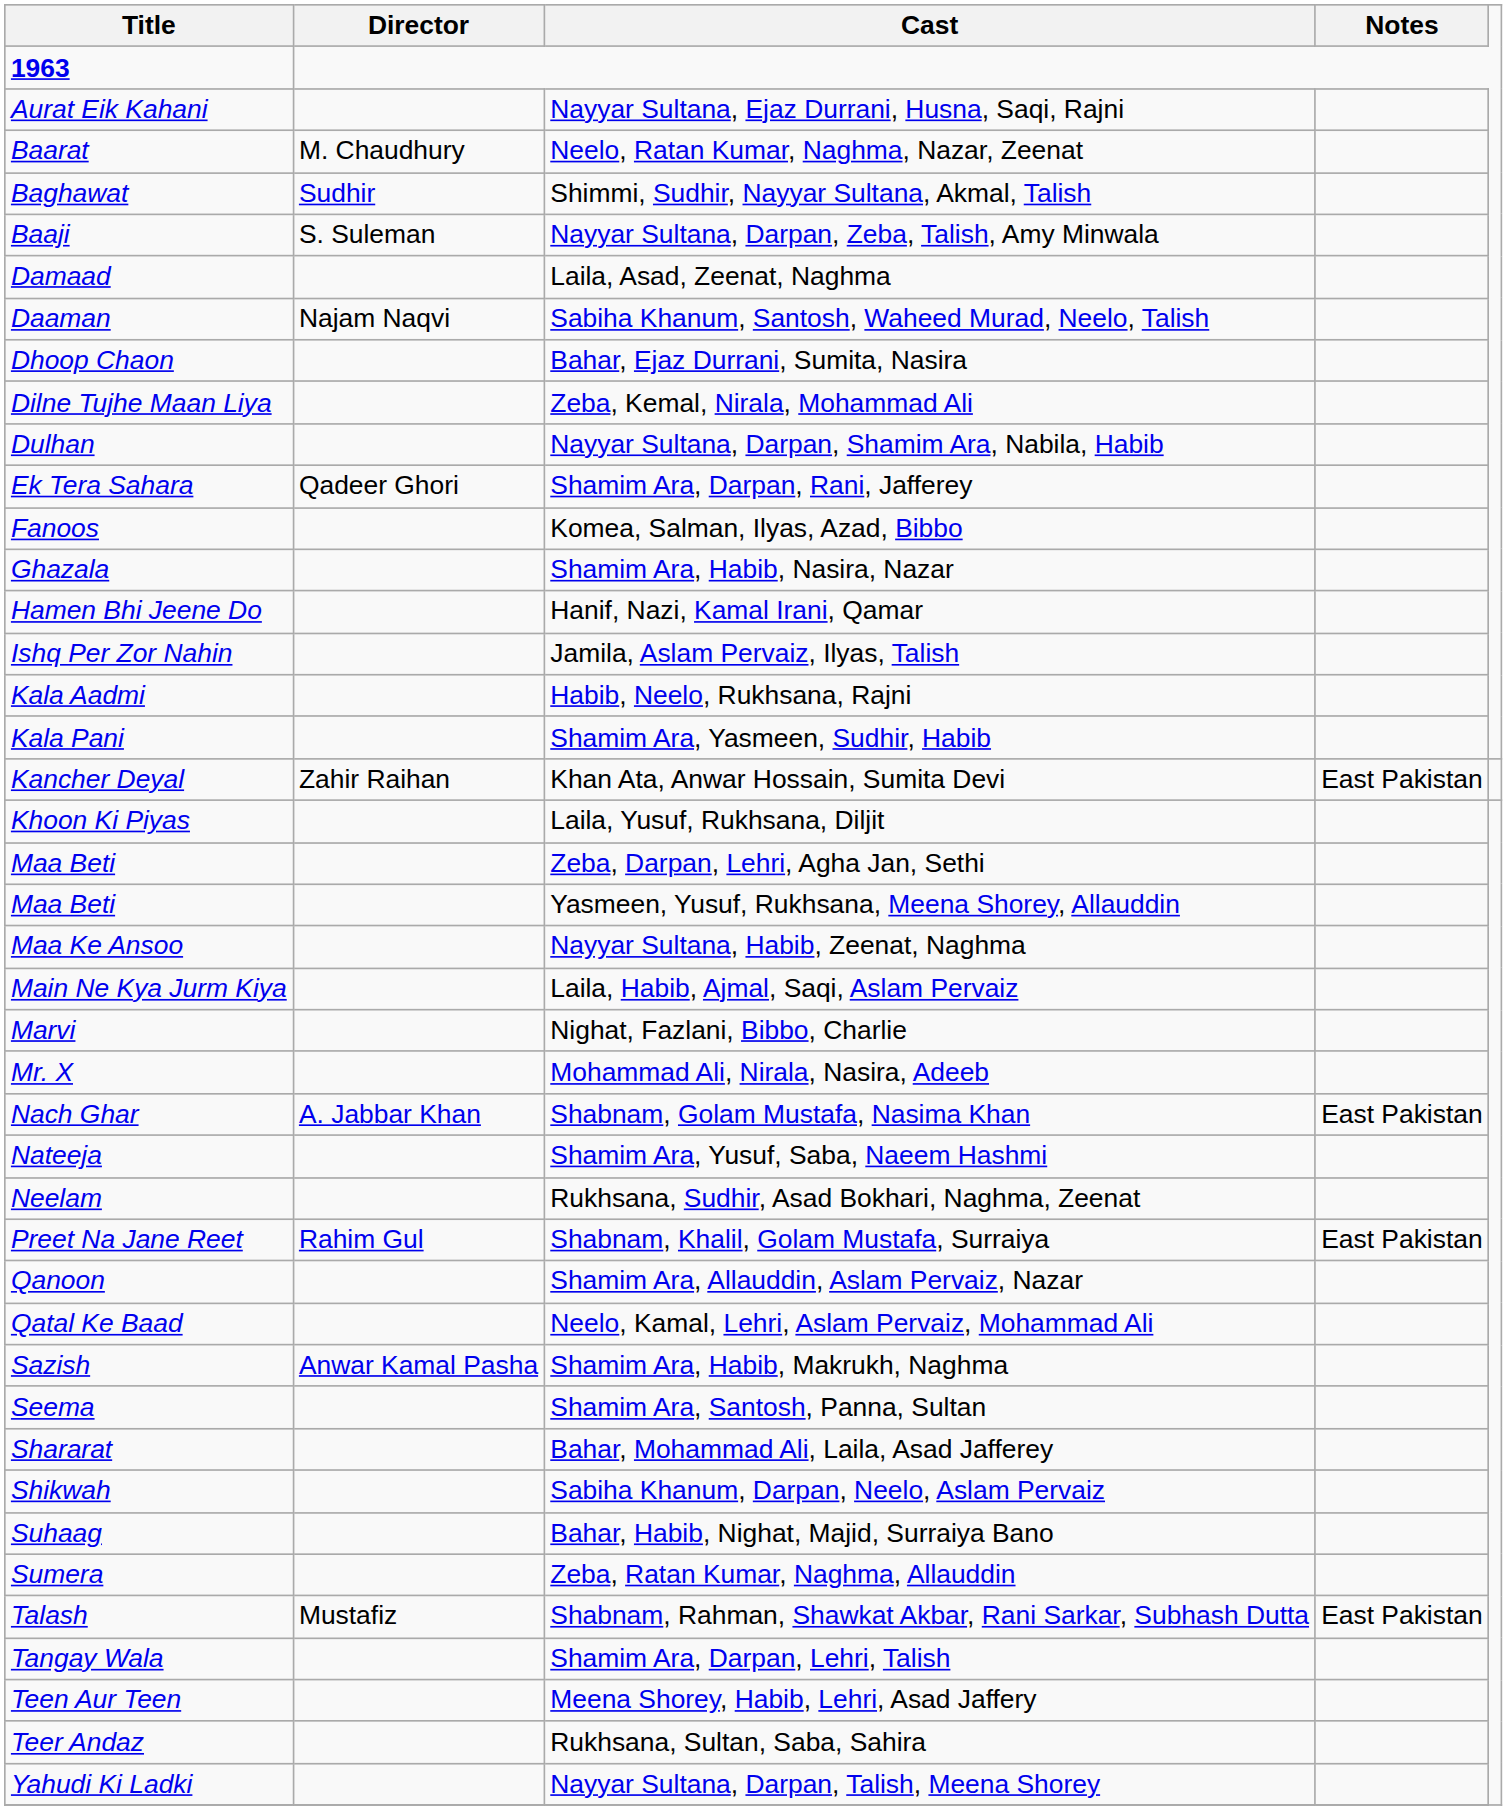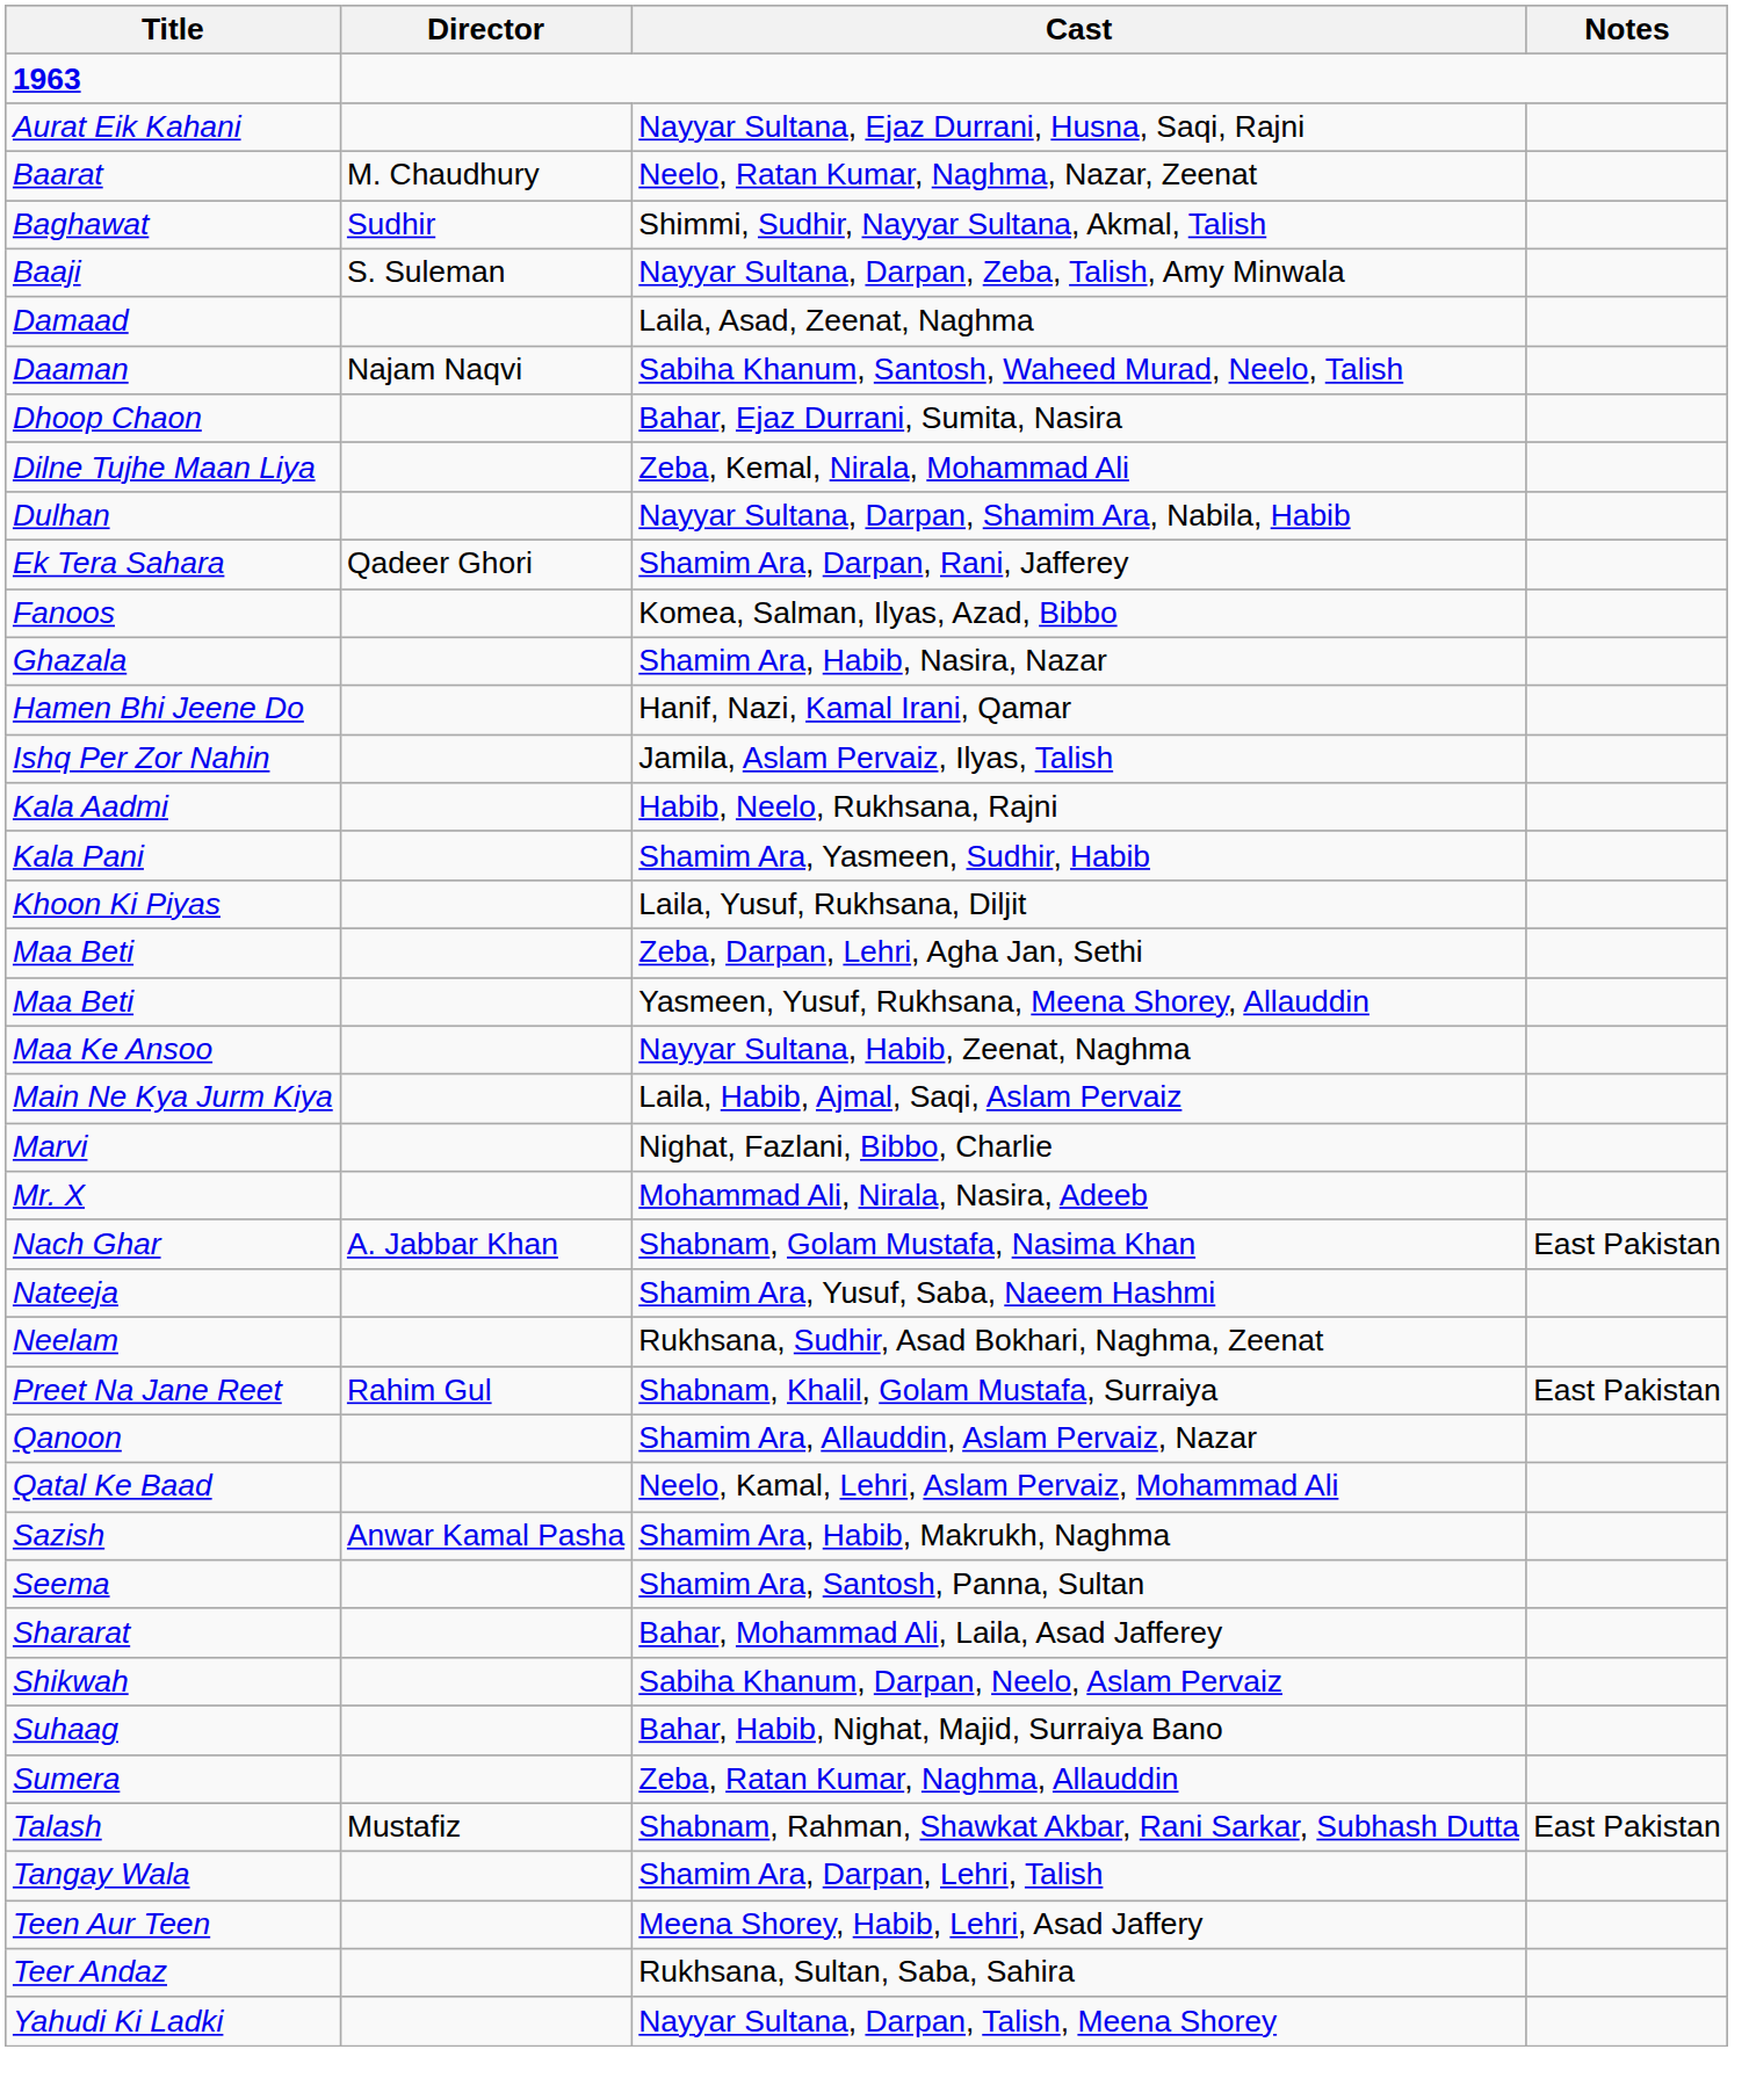 <table class="wikitable">
 <tr>
 <th>Title</th>
 <th>Director</th>
 <th>Cast</th>
 <th>Notes</th>
 </tr>
 <tr>
 <td><strong><a href='#'>1963</a></strong></td>
 </tr>
 <tr>
 <td><em><a href='#'>Aurat Eik Kahani</a></em></td>
 <td></td>
 <td><a href='#'>Nayyar Sultana</a>, <a href='#'>Ejaz Durrani</a>, <a href='#'>Husna</a>, Saqi, Rajni</td>
 <td></td>
 </tr>
 <tr>
 <td><em><a href='#'>Baarat</a></em></td>
 <td>M. Chaudhury</td>
 <td><a href='#'>Neelo</a>, <a href='#'>Ratan Kumar</a>, <a href='#'>Naghma</a>, Nazar, Zeenat</td>
 <td></td>
 </tr>
 <tr>
 <td><em><a href='#'>Baghawat</a></em></td>
 <td><a href='#'>Sudhir</a></td>
 <td>Shimmi, <a href='#'>Sudhir</a>, <a href='#'>Nayyar Sultana</a>, Akmal, <a href='#'>Talish</a></td>
 <td></td>
 </tr>
 <tr>
 <td><em><a href='#'>Baaji</a></em></td>
 <td>S. Suleman</td>
 <td><a href='#'>Nayyar Sultana</a>, <a href='#'>Darpan</a>, <a href='#'>Zeba</a>, <a href='#'>Talish</a>, Amy Minwala</td>
 <td></td>
 </tr>
 <tr>
 <td><em><a href='#'>Damaad</a></em></td>
 <td></td>
 <td>Laila, Asad, Zeenat, Naghma</td>
 <td></td>
 </tr>
 <tr>
 <td><em><a href='#'>Daaman</a></em></td>
 <td>Najam Naqvi</td>
 <td><a href='#'>Sabiha Khanum</a>, <a href='#'>Santosh</a>, <a href='#'>Waheed Murad</a>, <a href='#'>Neelo</a>, <a href='#'>Talish</a></td>
 <td></td>
 </tr>
 <tr>
 <td><em><a href='#'>Dhoop Chaon</a></em></td>
 <td></td>
 <td><a href='#'>Bahar</a>, <a href='#'>Ejaz Durrani</a>, Sumita, Nasira</td>
 <td></td>
 </tr>
 <tr>
 <td><em><a href='#'>Dilne Tujhe Maan Liya</a></em></td>
 <td></td>
 <td><a href='#'>Zeba</a>, Kemal, <a href='#'>Nirala</a>, <a href='#'>Mohammad Ali</a></td>
 <td></td>
 </tr>
 <tr>
 <td><em><a href='#'>Dulhan</a></em></td>
 <td></td>
 <td><a href='#'>Nayyar Sultana</a>, <a href='#'>Darpan</a>, <a href='#'>Shamim Ara</a>, Nabila, <a href='#'>Habib</a></td>
 <td></td>
 </tr>
 <tr>
 <td><em><a href='#'>Ek Tera Sahara</a></em></td>
 <td>Qadeer Ghori</td>
 <td><a href='#'>Shamim Ara</a>, <a href='#'>Darpan</a>, <a href='#'>Rani</a>, Jafferey</td>
 <td></td>
 </tr>
 <tr>
 <td><em><a href='#'>Fanoos</a></em></td>
 <td></td>
 <td>Komea, Salman, Ilyas, Azad, <a href='#'>Bibbo</a></td>
 <td></td>
 </tr>
 <tr>
 <td><em><a href='#'>Ghazala</a></em></td>
 <td></td>
 <td><a href='#'>Shamim Ara</a>, <a href='#'>Habib</a>, Nasira, Nazar</td>
 <td></td>
 </tr>
 <tr>
 <td><em><a href='#'>Hamen Bhi Jeene Do</a></em></td>
 <td></td>
 <td>Hanif, Nazi, <a href='#'>Kamal Irani</a>, Qamar</td>
 <td></td>
 </tr>
 <tr>
 <td><em><a href='#'>Ishq Per Zor Nahin</a></em></td>
 <td></td>
 <td>Jamila, <a href='#'>Aslam Pervaiz</a>, Ilyas, <a href='#'>Talish</a></td>
 <td></td>
 </tr>
 <tr>
 <td><em><a href='#'>Kala Aadmi</a></em></td>
 <td></td>
 <td><a href='#'>Habib</a>, <a href='#'>Neelo</a>, Rukhsana, Rajni</td>
 <td></td>
 </tr>
 <tr>
 <td><em><a href='#'>Kala Pani</a></em></td>
 <td></td>
 <td><a href='#'>Shamim Ara</a>, Yasmeen, <a href='#'>Sudhir</a>, <a href='#'>Habib</a></td>
-<td></td>
-</tr>
-<tr>
-<td><em><a href='#'>Kancher Deyal</a></em></td>
-<td>Zahir Raihan</td>
-<td>Khan Ata, Anwar Hossain, Sumita Devi</td>
-<td>East Pakistan</td>
 <td></td>
 </tr>
 <tr>
 <td><em><a href='#'>Khoon Ki Piyas</a></em></td>
 <td></td>
 <td>Laila, Yusuf, Rukhsana, Diljit</td>
 <td></td>
 </tr>
 <tr>
 <td><em><a href='#'>Maa Beti</a></em></td>
 <td></td>
 <td><a href='#'>Zeba</a>, <a href='#'>Darpan</a>, <a href='#'>Lehri</a>, Agha Jan, Sethi</td>
 <td></td>
 </tr>
 <tr>
 <td><em><a href='#'>Maa Beti</a></em></td>
 <td></td>
 <td>Yasmeen, Yusuf, Rukhsana, <a href='#'>Meena Shorey</a>, <a href='#'>Allauddin</a></td>
 <td></td>
 </tr>
 <tr>
 <td><em><a href='#'>Maa Ke Ansoo</a></em></td>
 <td></td>
 <td><a href='#'>Nayyar Sultana</a>, <a href='#'>Habib</a>, Zeenat, Naghma</td>
 <td></td>
 </tr>
 <tr>
 <td><em><a href='#'>Main Ne Kya Jurm Kiya</a></em></td>
 <td></td>
 <td>Laila, <a href='#'>Habib</a>, <a href='#'>Ajmal</a>, Saqi, <a href='#'>Aslam Pervaiz</a></td>
 <td></td>
 </tr>
 <tr>
 <td><em><a href='#'>Marvi</a></em></td>
 <td></td>
 <td>Nighat, Fazlani, <a href='#'>Bibbo</a>, Charlie</td>
 <td></td>
 </tr>
 <tr>
 <td><em><a href='#'>Mr. X</a></em></td>
 <td></td>
 <td><a href='#'>Mohammad Ali</a>, <a href='#'>Nirala</a>, Nasira, <a href='#'>Adeeb</a></td>
 <td></td>
 </tr>
 <tr>
 <td><em><a href='#'>Nach Ghar</a></em></td>
 <td><a href='#'>A. Jabbar Khan</a></td>
 <td><a href='#'>Shabnam</a>, <a href='#'>Golam Mustafa</a>, <a href='#'>Nasima Khan</a></td>
 <td>East Pakistan</td>
 </tr>
 <tr>
 <td><em><a href='#'>Nateeja</a></em></td>
 <td></td>
 <td><a href='#'>Shamim Ara</a>, Yusuf, Saba, <a href='#'>Naeem Hashmi</a></td>
 <td></td>
 </tr>
 <tr>
 <td><em><a href='#'>Neelam</a></em></td>
 <td></td>
 <td>Rukhsana, <a href='#'>Sudhir</a>, Asad Bokhari, Naghma, Zeenat</td>
 <td></td>
 </tr>
 <tr>
 <td><em><a href='#'>Preet Na Jane Reet</a></em></td>
 <td><a href='#'>Rahim Gul</a></td>
 <td><a href='#'>Shabnam</a>, <a href='#'>Khalil</a>, <a href='#'>Golam Mustafa</a>, Surraiya</td>
 <td>East Pakistan</td>
 </tr>
 <tr>
 <td><em><a href='#'>Qanoon</a></em></td>
 <td></td>
 <td><a href='#'>Shamim Ara</a>, <a href='#'>Allauddin</a>, <a href='#'>Aslam Pervaiz</a>, Nazar</td>
 <td></td>
 </tr>
 <tr>
 <td><em><a href='#'>Qatal Ke Baad</a></em></td>
 <td></td>
 <td><a href='#'>Neelo</a>, Kamal, <a href='#'>Lehri</a>, <a href='#'>Aslam Pervaiz</a>, <a href='#'>Mohammad Ali</a></td>
 <td></td>
 </tr>
 <tr>
 <td><em><a href='#'>Sazish</a></em></td>
 <td><a href='#'>Anwar Kamal Pasha</a></td>
 <td><a href='#'>Shamim Ara</a>, <a href='#'>Habib</a>, Makrukh, Naghma</td>
 <td></td>
 </tr>
 <tr>
 <td><em><a href='#'>Seema</a></em></td>
 <td></td>
 <td><a href='#'>Shamim Ara</a>, <a href='#'>Santosh</a>, Panna, Sultan</td>
 <td></td>
 </tr>
 <tr>
 <td><em><a href='#'>Shararat</a></em></td>
 <td></td>
 <td><a href='#'>Bahar</a>, <a href='#'>Mohammad Ali</a>, Laila, Asad Jafferey</td>
 <td></td>
 </tr>
 <tr>
 <td><em><a href='#'>Shikwah</a></em></td>
 <td></td>
 <td><a href='#'>Sabiha Khanum</a>, <a href='#'>Darpan</a>, <a href='#'>Neelo</a>, <a href='#'>Aslam Pervaiz</a></td>
 <td></td>
 </tr>
 <tr>
 <td><em><a href='#'>Suhaag</a></em></td>
 <td></td>
 <td><a href='#'>Bahar</a>, <a href='#'>Habib</a>, Nighat, Majid, Surraiya Bano</td>
 <td></td>
 </tr>
 <tr>
 <td><em><a href='#'>Sumera</a></em></td>
 <td></td>
 <td><a href='#'>Zeba</a>, <a href='#'>Ratan Kumar</a>, <a href='#'>Naghma</a>, <a href='#'>Allauddin</a></td>
 <td></td>
 </tr>
 <tr>
 <td><em><a href='#'>Talash</a></em></td>
 <td>Mustafiz</td>
 <td><a href='#'>Shabnam</a>, Rahman, <a href='#'>Shawkat Akbar</a>, <a href='#'>Rani Sarkar</a>, <a href='#'>Subhash Dutta</a></td>
 <td>East Pakistan</td>
 </tr>
 <tr>
 <td><em><a href='#'>Tangay Wala</a></em></td>
 <td></td>
 <td><a href='#'>Shamim Ara</a>, <a href='#'>Darpan</a>, <a href='#'>Lehri</a>, <a href='#'>Talish</a></td>
 <td></td>
 </tr>
 <tr>
 <td><em><a href='#'>Teen Aur Teen</a></em></td>
 <td></td>
 <td><a href='#'>Meena Shorey</a>, <a href='#'>Habib</a>, <a href='#'>Lehri</a>, Asad Jaffery</td>
 <td></td>
 </tr>
 <tr>
 <td><em><a href='#'>Teer Andaz</a></em></td>
 <td></td>
 <td>Rukhsana, Sultan, Saba, Sahira</td>
 <td></td>
 </tr>
 <tr>
 <td><em><a href='#'>Yahudi Ki Ladki</a></em></td>
 <td></td>
 <td><a href='#'>Nayyar Sultana</a>, <a href='#'>Darpan</a>, <a href='#'>Talish</a>, <a href='#'>Meena Shorey</a></td>
 <td></td>
 </tr>
 <tr>
 </tr>
 </table>
